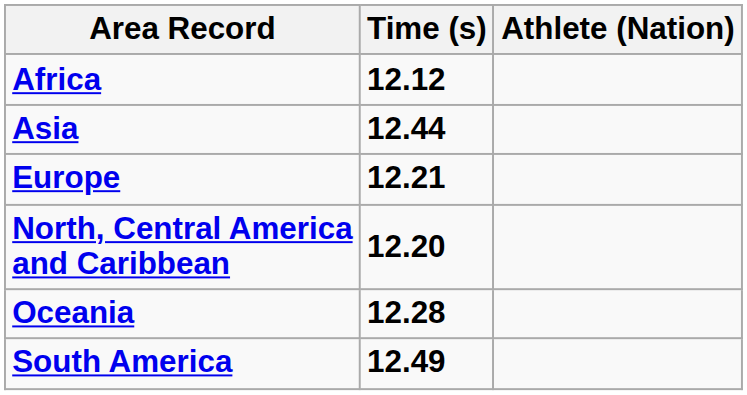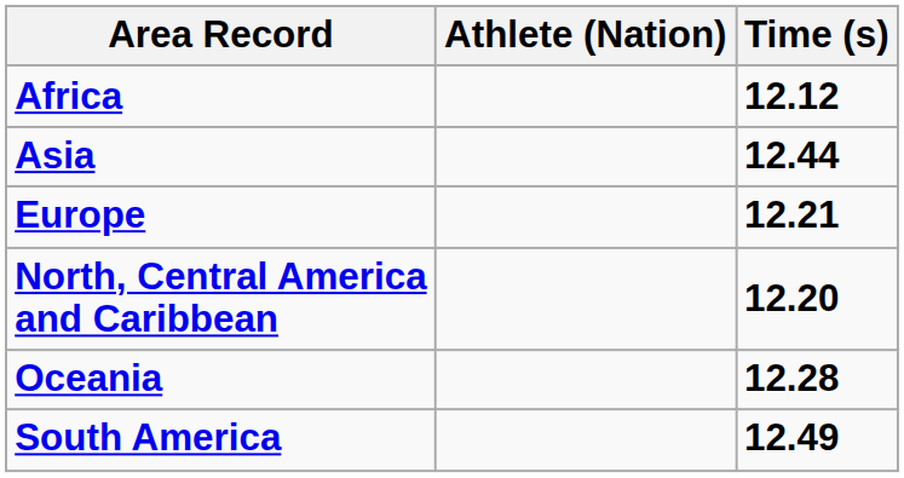 <table class="wikitable">
 <tr>
 <th>Area Record</th>
+<th>Athlete (Nation)</th>
 <th>Time (s)</th>
-<th>Athlete (Nation)</th>
 </tr>
 <tr>
 <td><strong><a href='#'>Africa</a> </strong></td>
+<td></td>
 <td><strong>12.12</strong> </td>
-<td></td>
 </tr>
 <tr>
 <td><strong><a href='#'>Asia</a> </strong></td>
+<td></td>
 <td><strong>12.44</strong></td>
-<td></td>
 </tr>
 <tr>
 <td><strong><a href='#'>Europe</a> </strong></td>
+<td></td>
 <td><strong>12.21</strong></td>
-<td></td>
 </tr>
 <tr>
 <td><strong><a href='#'>North, Central America</a></strong><br><strong><a href='#'>and Caribbean</a> </strong></td>
+<td></td>
 <td><strong>12.20</strong></td>
-<td></td>
 </tr>
 <tr>
 <td><strong><a href='#'>Oceania</a> </strong></td>
+<td></td>
 <td><strong>12.28</strong></td>
-<td></td>
 </tr>
 <tr>
 <td><strong><a href='#'>South America</a> </strong></td>
+<td></td>
 <td><strong>12.49</strong></td>
-<td></td>
 </tr>
 </table>
